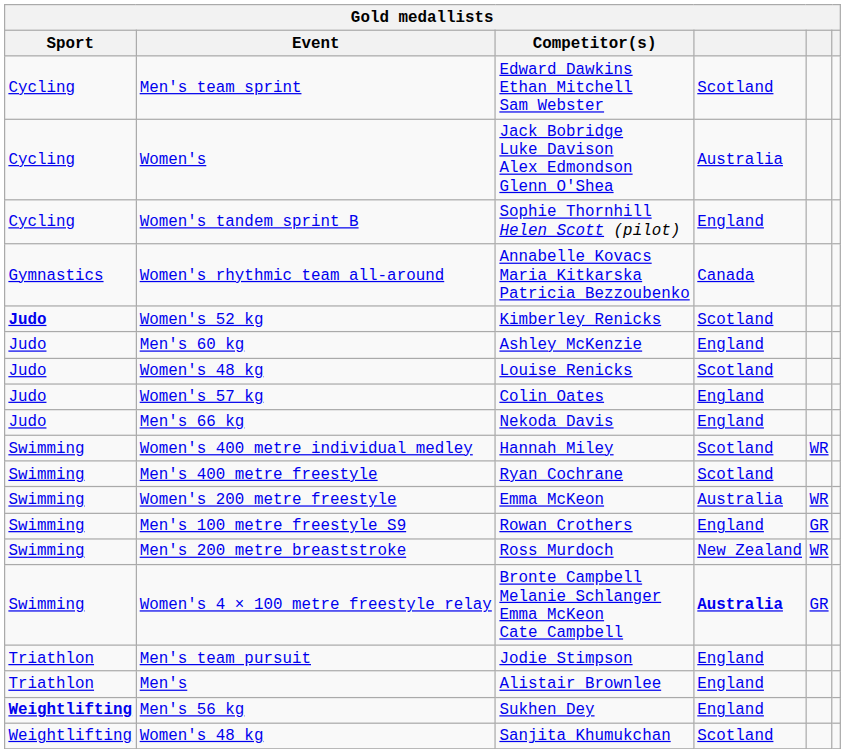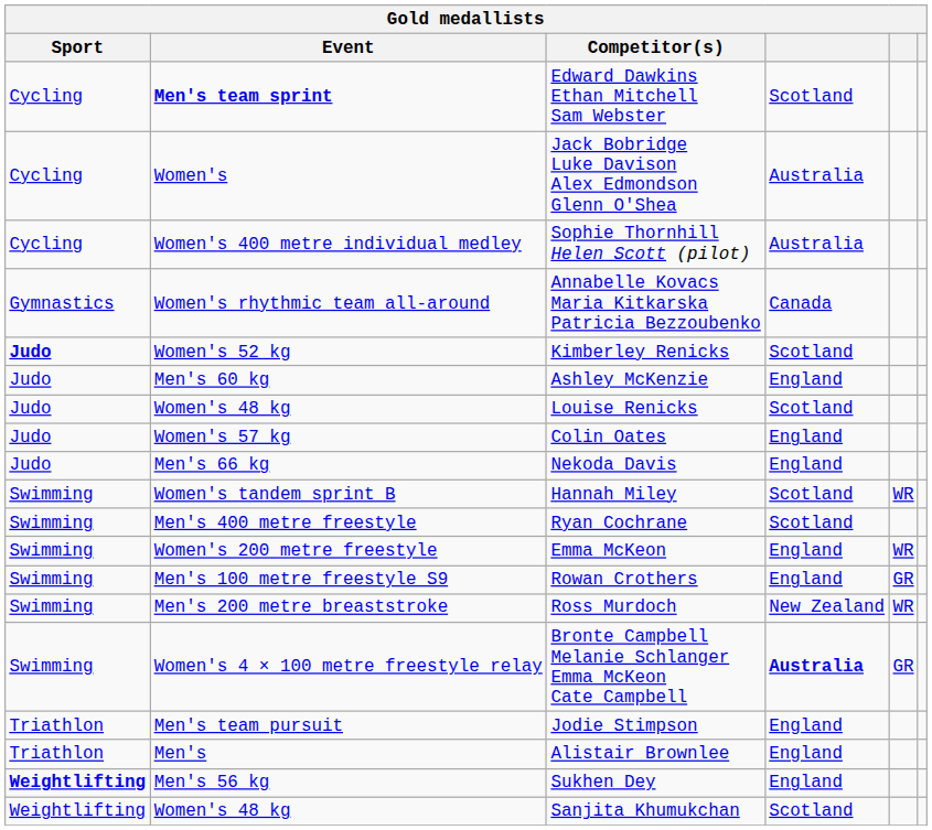 <table class="wikitable">
 <tr>
 <th colspan="6">Gold medallists</th>
 </tr>
 <tr>
 <th>Sport</th>
 <th>Event</th>
 <th>Competitor(s)</th>
 <th></th>
 <th></th>
 <th></th>
 </tr>
 <tr>
 <td><a href='#'>Cycling</a></td>
-<td><a href='#'>Men's team sprint</a></td>
+<td><strong><a href='#'>Men's team sprint</a></strong></td>
 <td><a href='#'>Edward Dawkins</a><br><a href='#'>Ethan Mitchell</a><br><a href='#'>Sam Webster</a></td>
 <td> <a href='#'>Scotland</a></td>
 <td></td>
 <td></td>
 </tr>
 <tr>
 <td><a href='#'>Cycling</a></td>
 <td><a href='#'>Women's</a></td>
 <td><a href='#'>Jack Bobridge</a><br><a href='#'>Luke Davison</a><br><a href='#'>Alex Edmondson</a><br><a href='#'>Glenn O'Shea</a></td>
 <td> <a href='#'>Australia</a></td>
 <td></td>
 <td></td>
 </tr>
 <tr>
 <td><a href='#'>Cycling</a></td>
-<td><a href='#'>Women's tandem sprint B</a></td>
+<td><a href='#'>Women's 400 metre individual medley</a></td>
 <td><a href='#'>Sophie Thornhill</a><br><em><a href='#'>Helen Scott</a> (pilot)</em></td>
-<td> <a href='#'>England</a></td>
+<td> <a href='#'>Australia</a></td>
 <td></td>
 <td></td>
 </tr>
 <tr>
 <td><a href='#'>Gymnastics</a></td>
 <td><a href='#'>Women's rhythmic team all-around</a></td>
 <td><a href='#'>Annabelle Kovacs</a><br><a href='#'>Maria Kitkarska</a><br><a href='#'>Patricia Bezzoubenko</a></td>
 <td> <a href='#'>Canada</a></td>
 <td></td>
 <td></td>
 </tr>
 <tr>
 <td><strong><a href='#'>Judo</a></strong></td>
 <td><a href='#'>Women's 52 kg</a></td>
 <td><a href='#'>Kimberley Renicks</a></td>
 <td> <a href='#'>Scotland</a></td>
 <td></td>
 <td></td>
 </tr>
 <tr>
 <td><a href='#'>Judo</a></td>
 <td><a href='#'>Men's 60 kg</a></td>
 <td><a href='#'>Ashley McKenzie</a></td>
 <td> <a href='#'>England</a></td>
 <td></td>
 <td></td>
 </tr>
 <tr>
 <td><a href='#'>Judo</a></td>
 <td><a href='#'>Women's 48 kg</a></td>
 <td><a href='#'>Louise Renicks</a></td>
 <td> <a href='#'>Scotland</a></td>
 <td></td>
 <td></td>
 </tr>
 <tr>
 <td><a href='#'>Judo</a></td>
 <td><a href='#'>Women's 57 kg</a></td>
 <td><a href='#'>Colin Oates</a></td>
 <td> <a href='#'>England</a></td>
 <td></td>
 <td></td>
 </tr>
 <tr>
 <td><a href='#'>Judo</a></td>
 <td><a href='#'>Men's 66 kg</a></td>
 <td><a href='#'>Nekoda Davis</a></td>
 <td> <a href='#'>England</a></td>
 <td></td>
 <td></td>
 </tr>
 <tr>
 <td><a href='#'>Swimming</a></td>
-<td><a href='#'>Women's 400 metre individual medley</a></td>
+<td><a href='#'>Women's tandem sprint B</a></td>
 <td><a href='#'>Hannah Miley</a></td>
 <td> <a href='#'>Scotland</a></td>
 <td><a href='#'>WR</a></td>
 <td></td>
 </tr>
 <tr>
 <td><a href='#'>Swimming</a></td>
 <td><a href='#'>Men's 400 metre freestyle</a></td>
 <td><a href='#'>Ryan Cochrane</a></td>
 <td> <a href='#'>Scotland</a></td>
 <td></td>
 <td></td>
 </tr>
 <tr>
 <td><a href='#'>Swimming</a></td>
 <td><a href='#'>Women's 200 metre freestyle</a></td>
 <td><a href='#'>Emma McKeon</a></td>
-<td> <a href='#'>Australia</a></td>
+<td> <a href='#'>England</a></td>
 <td><a href='#'>WR</a></td>
 <td></td>
 </tr>
 <tr>
 <td><a href='#'>Swimming</a></td>
 <td><a href='#'>Men's 100 metre freestyle S9</a></td>
 <td><a href='#'>Rowan Crothers</a></td>
 <td> <a href='#'>England</a></td>
 <td><a href='#'>GR</a></td>
 <td></td>
 </tr>
 <tr>
 <td><a href='#'>Swimming</a></td>
 <td><a href='#'>Men's 200 metre breaststroke</a></td>
 <td><a href='#'>Ross Murdoch</a></td>
 <td> <a href='#'>New Zealand</a></td>
 <td><a href='#'>WR</a></td>
 <td></td>
 </tr>
 <tr>
 <td><a href='#'>Swimming</a></td>
 <td><a href='#'>Women's 4 × 100 metre freestyle relay</a></td>
 <td><a href='#'>Bronte Campbell</a><br><a href='#'>Melanie Schlanger</a><br><a href='#'>Emma McKeon</a><br><a href='#'>Cate Campbell</a></td>
 <td><strong> <a href='#'>Australia</a></strong></td>
 <td><a href='#'>GR</a></td>
 <td></td>
 </tr>
 <tr>
 <td><a href='#'>Triathlon</a></td>
 <td><a href='#'>Men's team pursuit</a></td>
 <td><a href='#'>Jodie Stimpson</a></td>
 <td> <a href='#'>England</a></td>
 <td></td>
 <td></td>
 </tr>
 <tr>
 <td><a href='#'>Triathlon</a></td>
 <td><a href='#'>Men's</a></td>
 <td><a href='#'>Alistair Brownlee</a></td>
 <td> <a href='#'>England</a></td>
 <td></td>
 <td></td>
 </tr>
 <tr>
 <td><strong><a href='#'>Weightlifting</a></strong></td>
 <td><a href='#'>Men's 56 kg</a></td>
 <td><a href='#'>Sukhen Dey</a></td>
 <td> <a href='#'>England</a></td>
 <td></td>
 <td></td>
 </tr>
 <tr>
 <td><a href='#'>Weightlifting</a></td>
 <td><a href='#'>Women's 48 kg</a></td>
 <td><a href='#'>Sanjita Khumukchan</a></td>
 <td> <a href='#'>Scotland</a></td>
 <td></td>
 <td></td>
 </tr>
 </table>
